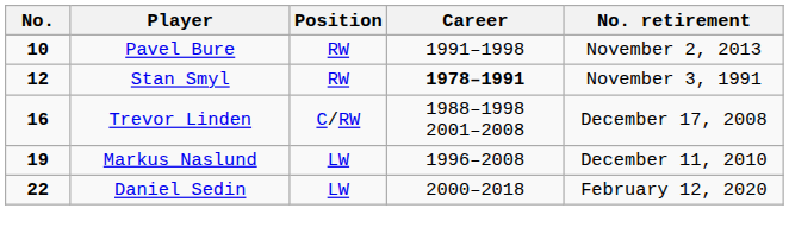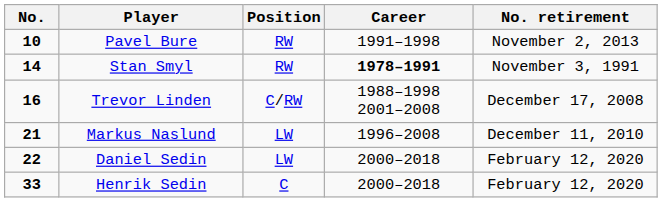 <table class="wikitable sortable" style="text-align:center">
 <tr>
 <th style="width:40px;">No.</th>
 <th style="width:150px;">Player</th>
 <th style="width:40px;">Position</th>
 <th style="width:120px;">Career</th>
 <th style="width:150px;">No. retirement</th>
 </tr>
 <tr>
 <td><strong>10</strong></td>
 <td><a href='#'>Pavel Bure</a></td>
 <td><a href='#'>RW</a></td>
 <td>1991–1998</td>
 <td>November 2, 2013</td>
 </tr>
 <tr>
-<td><strong>12</strong></td>
+<td><strong>14</strong></td>
 <td><a href='#'>Stan Smyl</a></td>
 <td><a href='#'>RW</a></td>
 <td><strong>1978–1991</strong></td>
 <td>November 3, 1991</td>
 </tr>
 <tr>
 <td><strong>16</strong></td>
 <td><a href='#'>Trevor Linden</a></td>
 <td><a href='#'>C</a>/<a href='#'>RW</a></td>
 <td>1988–1998<br>2001–2008</td>
 <td>December 17, 2008</td>
 </tr>
 <tr>
-<td><strong>19</strong></td>
+<td><strong>21</strong></td>
 <td><a href='#'>Markus Naslund</a></td>
 <td><a href='#'>LW</a></td>
 <td>1996–2008</td>
 <td>December 11, 2010</td>
 </tr>
 <tr>
 <td><strong>22</strong></td>
 <td><a href='#'>Daniel Sedin</a></td>
 <td><a href='#'>LW</a></td>
 <td>2000–2018</td>
 <td>February 12, 2020</td>
 </tr>
+<tr>
+<td><strong>33</strong></td>
+<td><a href='#'>Henrik Sedin</a></td>
+<td><a href='#'>C</a></td>
+<td>2000–2018</td>
+<td>February 12, 2020</td>
+</tr>
 </table>
